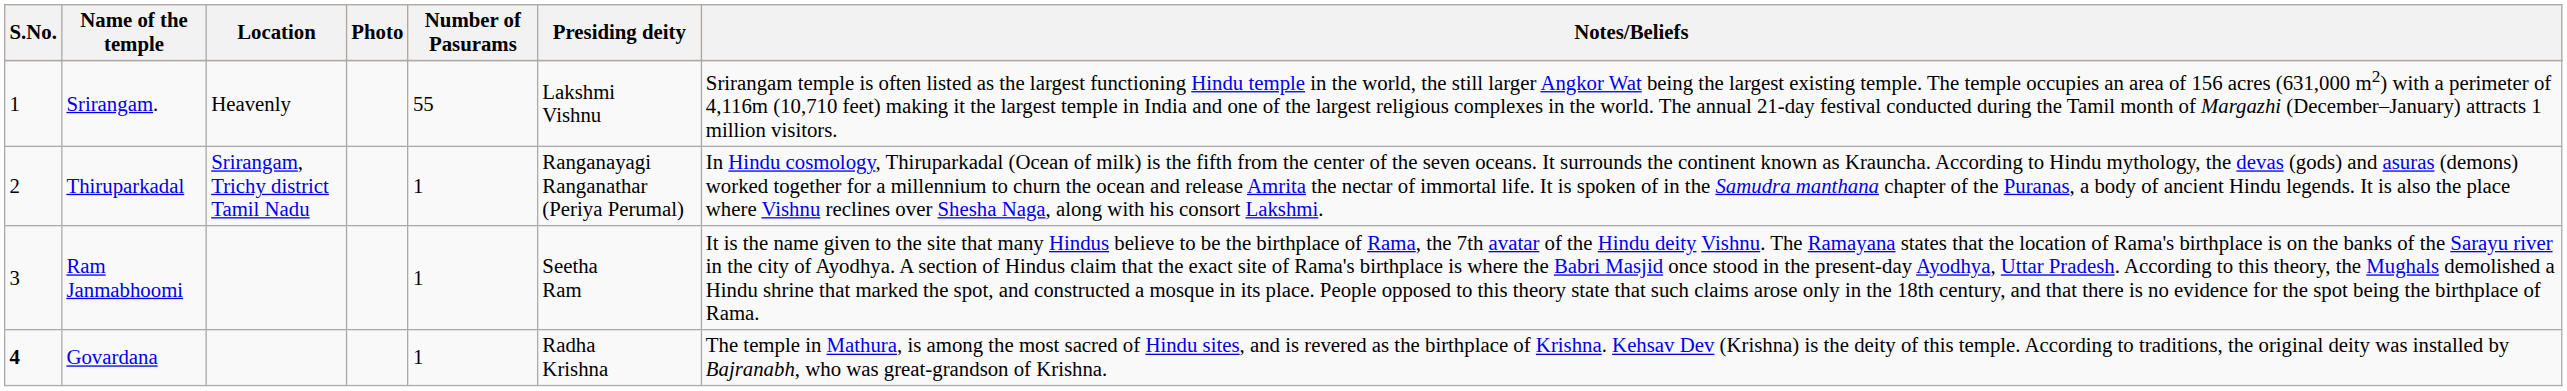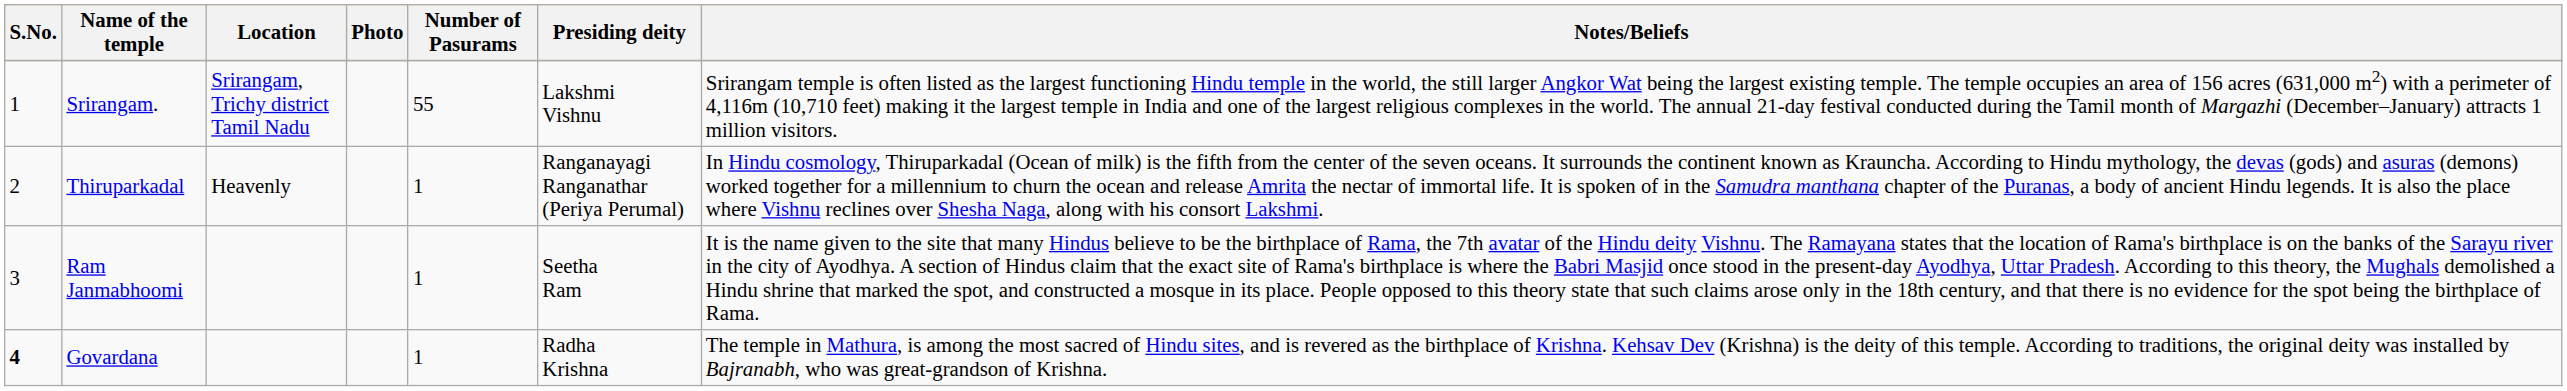 <table class="wikitable sortable">
 <tr style="background:#FFC569">
 <th scope="col">S.No.</th>
 <th scope="col"><strong>Name of the temple</strong></th>
 <th scope="col"><strong>Location</strong></th>
 <th scope="col" class="unsortable"><strong>Photo</strong></th>
 <th scope="col"><strong>Number of Pasurams</strong></th>
 <th scope="col"><strong>Presiding deity</strong></th>
 <th scope="col"><strong>Notes/Beliefs</strong></th>
 </tr>
 <tr align ="center">
 </tr>
 <tr style="background:#ffe;">
 </tr>
 <tr>
 <td>1</td>
 <td><a href='#'>Srirangam</a>.</td>
-<td>Heavenly</td>
+<td><a href='#'>Srirangam</a>, <a href='#'>Trichy district</a><br><a href='#'>Tamil Nadu</a><br></td>
 <td></td>
 <td>55</td>
 <td>Lakshmi<br>Vishnu</td>
 <td>Srirangam temple is often listed as the largest functioning <a href='#'>Hindu temple</a> in the world, the still larger <a href='#'>Angkor Wat</a> being the largest existing temple. The temple occupies an area of 156 acres (631,000 m<sup>2</sup>) with a perimeter of 4,116m (10,710 feet) making it the largest temple in India and one of the largest religious complexes in the world. The annual 21-day festival conducted during the Tamil month of <em>Margazhi</em> (December–January) attracts 1 million visitors.</td>
 </tr>
 <tr>
 <td>2</td>
 <td><a href='#'>Thiruparkadal</a></td>
-<td><a href='#'>Srirangam</a>, <a href='#'>Trichy district</a><br><a href='#'>Tamil Nadu</a><br></td>
+<td>Heavenly</td>
 <td></td>
 <td>1</td>
 <td>Ranganayagi <br>Ranganathar (Periya Perumal)</td>
 <td>In <a href='#'>Hindu cosmology</a>, Thiruparkadal (Ocean of milk) is the fifth from the center of the seven oceans. It surrounds the continent known as Krauncha. According to Hindu mythology, the <a href='#'>devas</a> (gods) and <a href='#'>asuras</a> (demons) worked together for a millennium to churn the ocean and release <a href='#'>Amrita</a> the nectar of immortal life. It is spoken of in the <a href='#'><em>Samudra manthana</em></a> chapter of the <a href='#'>Puranas</a>, a body of ancient Hindu legends. It is also the place where <a href='#'>Vishnu</a> reclines over <a href='#'>Shesha Naga</a>, along with his consort <a href='#'>Lakshmi</a>.</td>
 </tr>
 <tr>
 <td>3</td>
 <td><a href='#'>Ram Janmabhoomi</a></td>
 <td></td>
 <td></td>
 <td>1</td>
 <td>Seetha<br>Ram</td>
 <td>It is the name given to the site that many <a href='#'>Hindus</a> believe to be the birthplace of <a href='#'>Rama</a>, the 7th <a href='#'>avatar</a> of the <a href='#'>Hindu deity</a> <a href='#'>Vishnu</a>. The <a href='#'>Ramayana</a> states that the location of Rama's birthplace is on the banks of the <a href='#'>Sarayu river</a> in the city of Ayodhya. A section of Hindus claim that the exact site of Rama's birthplace is where the <a href='#'>Babri Masjid</a> once stood in the present-day <a href='#'>Ayodhya</a>, <a href='#'>Uttar Pradesh</a>. According to this theory, the <a href='#'>Mughals</a> demolished a Hindu shrine that marked the spot, and constructed a mosque in its place.  People opposed to this theory state that such claims arose only in the 18th century, and that there is no evidence for the spot being the birthplace of Rama.</td>
 </tr>
 <tr>
 <td><strong>4</strong></td>
 <td><a href='#'>Govardana</a></td>
 <td></td>
 <td></td>
 <td>1</td>
 <td>Radha<br>Krishna</td>
 <td>The temple in <a href='#'>Mathura</a>, is among the most sacred of <a href='#'>Hindu sites</a>, and is revered as the birthplace of <a href='#'>Krishna</a>. <a href='#'>Kehsav Dev</a> (Krishna) is the deity of this temple. According to traditions, the original deity was installed by <em>Bajranabh</em>, who was great-grandson of Krishna.</td>
 </tr>
 </table>
